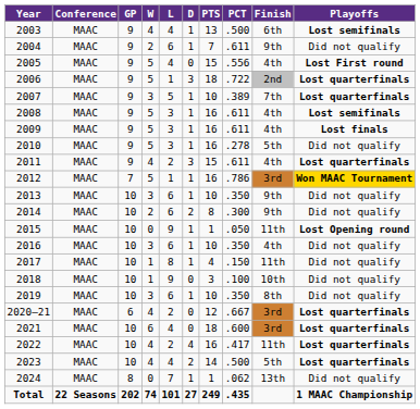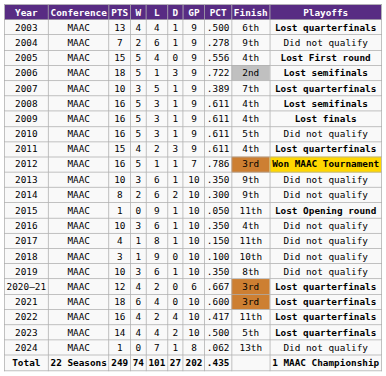 <table class="wikitable">
 <tr>
 <th style="background:#582C83; color:white;">Year</th>
 <th style="background:#582C83; color:white;">Conference</th>
-<th style="background:#582C83; color:white;">GP</th>
+<th style="background:#582C83; color:white;">PTS</th>
 <th style="background:#582C83; color:white;">W</th>
 <th style="background:#582C83; color:white;">L</th>
 <th style="background:#582C83; color:white;">D</th>
-<th style="background:#582C83; color:white;">PTS</th>
+<th style="background:#582C83; color:white;">GP</th>
 <th style="background:#582C83; color:white;">PCT</th>
 <th style="background:#582C83; color:white;">Finish</th>
 <th style="background:#582C83; color:white;">Playoffs</th>
 </tr>
 <tr style="text-align:center">
 <td>2003</td>
 <td>MAAC</td>
-<td>9</td>
+<td>13</td>
 <td>4</td>
 <td>4</td>
 <td>1</td>
-<td>13</td>
+<td>9</td>
 <td>.500</td>
 <td>6th</td>
-<td><strong>Lost semifinals</strong></td>
+<td><strong>Lost quarterfinals</strong></td>
 </tr>
 <tr style="text-align:center">
 <td>2004</td>
 <td>MAAC</td>
-<td>9</td>
+<td>7</td>
 <td>2</td>
 <td>6</td>
 <td>1</td>
-<td>7</td>
-<td>.611</td>
+<td>9</td>
+<td>.278</td>
 <td>9th</td>
 <td>Did not qualify</td>
 </tr>
 <tr style="text-align:center">
 <td>2005</td>
 <td>MAAC</td>
-<td>9</td>
+<td>15</td>
 <td>5</td>
 <td>4</td>
 <td>0</td>
-<td>15</td>
+<td>9</td>
 <td>.556</td>
 <td>4th</td>
 <td><strong>Lost First round</strong></td>
 </tr>
 <tr style="text-align:center">
 <td>2006</td>
 <td>MAAC</td>
-<td>9</td>
+<td>18</td>
 <td>5</td>
 <td>1</td>
 <td>3</td>
-<td>18</td>
+<td>9</td>
 <td>.722</td>
 <td bgcolor="silver">2nd</td>
-<td><strong>Lost quarterfinals</strong></td>
+<td><strong>Lost semifinals</strong></td>
 </tr>
 <tr style="text-align:center">
 <td>2007</td>
 <td>MAAC</td>
-<td>9</td>
+<td>10</td>
 <td>3</td>
 <td>5</td>
 <td>1</td>
-<td>10</td>
+<td>9</td>
 <td>.389</td>
 <td>7th</td>
 <td><strong>Lost quarterfinals</strong></td>
 </tr>
 <tr style="text-align:center">
 <td>2008</td>
 <td>MAAC</td>
-<td>9</td>
+<td>16</td>
 <td>5</td>
 <td>3</td>
 <td>1</td>
-<td>16</td>
+<td>9</td>
 <td>.611</td>
 <td>4th</td>
 <td><strong>Lost semifinals</strong></td>
 </tr>
 <tr style="text-align:center">
 <td>2009</td>
 <td>MAAC</td>
-<td>9</td>
+<td>16</td>
 <td>5</td>
 <td>3</td>
 <td>1</td>
-<td>16</td>
+<td>9</td>
 <td>.611</td>
 <td>4th</td>
 <td><strong>Lost finals</strong></td>
 </tr>
 <tr style="text-align:center">
 <td>2010</td>
 <td>MAAC</td>
-<td>9</td>
+<td>16</td>
 <td>5</td>
 <td>3</td>
 <td>1</td>
-<td>16</td>
-<td>.278</td>
+<td>9</td>
+<td>.611</td>
 <td>5th</td>
 <td>Did not qualify</td>
 </tr>
 <tr style="text-align:center">
 <td>2011</td>
 <td>MAAC</td>
-<td>9</td>
+<td>15</td>
 <td>4</td>
 <td>2</td>
 <td>3</td>
-<td>15</td>
+<td>9</td>
 <td>.611</td>
 <td>4th</td>
 <td><strong>Lost quarterfinals</strong></td>
 </tr>
 <tr style="text-align:center">
 <td>2012</td>
 <td>MAAC</td>
-<td>7</td>
+<td>16</td>
 <td>5</td>
 <td>1</td>
 <td>1</td>
-<td>16</td>
+<td>7</td>
 <td>.786</td>
 <td bgcolor="CD7F32">3rd</td>
 <td bgcolor="gold"><strong>Won MAAC Tournament</strong></td>
 </tr>
 <tr style="text-align:center">
 <td>2013</td>
 <td>MAAC</td>
 <td>10</td>
 <td>3</td>
 <td>6</td>
 <td>1</td>
 <td>10</td>
 <td>.350</td>
 <td>9th</td>
 <td>Did not qualify</td>
 </tr>
 <tr style="text-align:center">
 <td>2014</td>
 <td>MAAC</td>
-<td>10</td>
+<td>8</td>
 <td>2</td>
 <td>6</td>
 <td>2</td>
-<td>8</td>
+<td>10</td>
 <td>.300</td>
 <td>9th</td>
 <td>Did not qualify</td>
 </tr>
 <tr style="text-align:center">
 <td>2015</td>
 <td>MAAC</td>
-<td>10</td>
+<td>1</td>
 <td>0</td>
 <td>9</td>
 <td>1</td>
-<td>1</td>
+<td>10</td>
 <td>.050</td>
 <td>11th</td>
 <td><strong>Lost Opening round</strong></td>
 </tr>
 <tr style="text-align:center">
 <td>2016</td>
 <td>MAAC</td>
 <td>10</td>
 <td>3</td>
 <td>6</td>
 <td>1</td>
 <td>10</td>
 <td>.350</td>
 <td>4th</td>
 <td>Did not qualify</td>
 </tr>
 <tr style="text-align:center">
 <td>2017</td>
 <td>MAAC</td>
-<td>10</td>
+<td>4</td>
 <td>1</td>
 <td>8</td>
 <td>1</td>
-<td>4</td>
+<td>10</td>
 <td>.150</td>
 <td>11th</td>
 <td>Did not qualify</td>
 </tr>
 <tr style="text-align:center">
 <td>2018</td>
 <td>MAAC</td>
-<td>10</td>
+<td>3</td>
 <td>1</td>
 <td>9</td>
 <td>0</td>
-<td>3</td>
+<td>10</td>
 <td>.100</td>
 <td>10th</td>
 <td>Did not qualify</td>
 </tr>
 <tr style="text-align:center">
 <td>2019</td>
 <td>MAAC</td>
 <td>10</td>
 <td>3</td>
 <td>6</td>
 <td>1</td>
 <td>10</td>
 <td>.350</td>
 <td>8th</td>
 <td>Did not qualify</td>
 </tr>
 <tr style="text-align:center">
 <td>2020–21</td>
 <td>MAAC</td>
-<td>6</td>
+<td>12</td>
 <td>4</td>
 <td>2</td>
 <td>0</td>
-<td>12</td>
+<td>6</td>
 <td>.667</td>
 <td bgcolor="CD7F32">3rd</td>
 <td><strong>Lost quarterfinals</strong></td>
 </tr>
 <tr style="text-align:center">
 <td>2021</td>
 <td>MAAC</td>
-<td>10</td>
+<td>18</td>
 <td>6</td>
 <td>4</td>
 <td>0</td>
-<td>18</td>
+<td>10</td>
 <td>.600</td>
 <td bgcolor="CD7F32">3rd</td>
 <td><strong>Lost quarterfinals</strong></td>
 </tr>
 <tr style="text-align:center">
 <td>2022</td>
 <td>MAAC</td>
-<td>10</td>
+<td>16</td>
 <td>4</td>
 <td>2</td>
 <td>4</td>
-<td>16</td>
+<td>10</td>
 <td>.417</td>
 <td>11th</td>
 <td><strong>Lost quarterfinals</strong></td>
 </tr>
 <tr style="text-align:center">
 <td>2023</td>
 <td>MAAC</td>
-<td>10</td>
+<td>14</td>
 <td>4</td>
 <td>4</td>
 <td>2</td>
-<td>14</td>
+<td>10</td>
 <td>.500</td>
 <td>5th</td>
 <td><strong>Lost quarterfinals</strong></td>
 </tr>
 <tr align=center>
 <td>2024</td>
 <td>MAAC</td>
-<td>8</td>
+<td>1</td>
 <td>0</td>
 <td>7</td>
 <td>1</td>
-<td>1</td>
+<td>8</td>
 <td>.062</td>
 <td>13th</td>
 <td>Did not qualify</td>
 </tr>
 <tr style="text-align:center">
 <td><strong>Total</strong></td>
 <td><strong>22 Seasons</strong></td>
-<td><strong>202</strong></td>
+<td><strong>249</strong></td>
 <td><strong>74</strong></td>
 <td><strong>101</strong></td>
 <td><strong>27</strong></td>
-<td><strong>249</strong></td>
+<td><strong>202</strong></td>
 <td><strong>.435</strong></td>
 <td></td>
 <td><strong>1 MAAC Championship</strong></td>
 </tr>
 </table>
